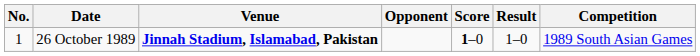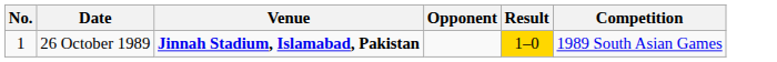 <table class="wikitable plainrowheaders sortable">
 <tr>
 <th scope="col">No.</th>
 <th scope="col">Date</th>
 <th scope="col">Venue</th>
 <th scope="col">Opponent</th>
-<th scope="col">Score</th>
 <th scope="col">Result</th>
 <th scope="col">Competition</th>
 </tr>
 <tr>
 <td align="center">1</td>
 <td>26 October 1989</td>
 <td><strong><a href='#'>Jinnah Stadium</a>, <a href='#'>Islamabad</a>, Pakistan</strong></td>
 <td></td>
-<td align="center"><strong>1</strong>–0</td>
-<td align="center">1–0</td>
+<td align="center" style="background: gold;">1–0</td>
 <td><a href='#'>1989 South Asian Games</a></td>
 </tr>
 </table>
